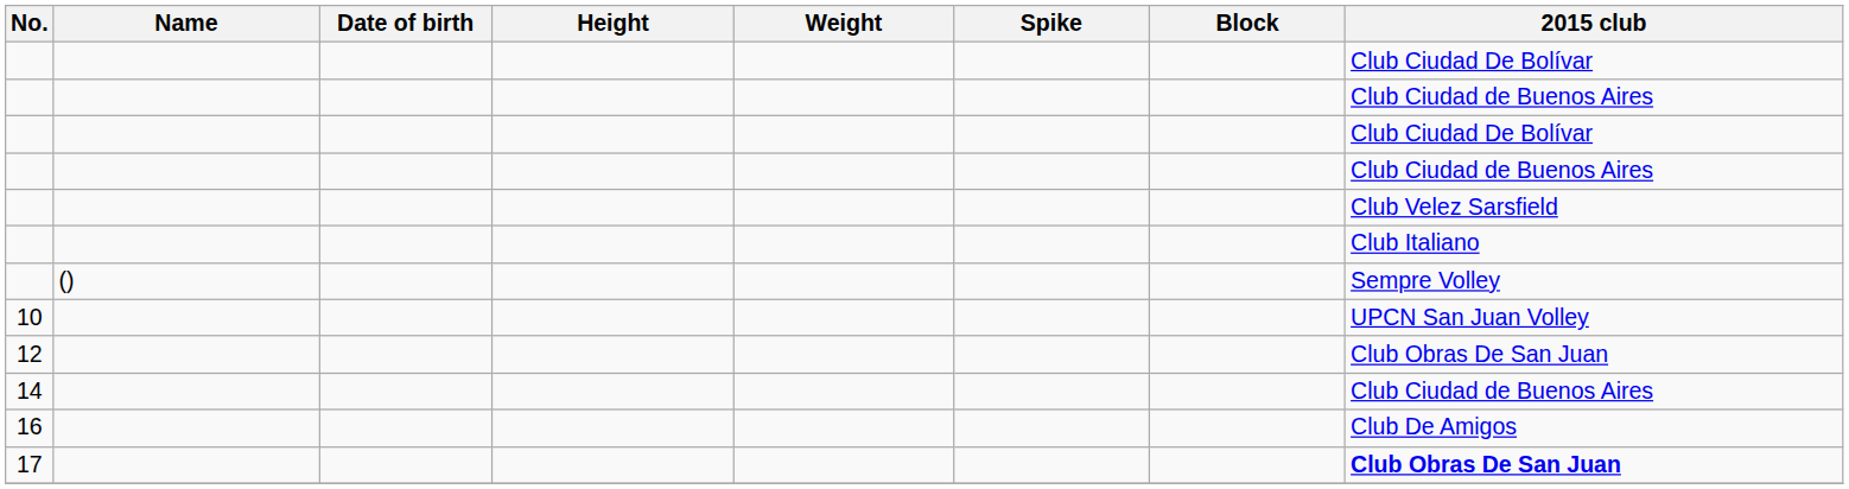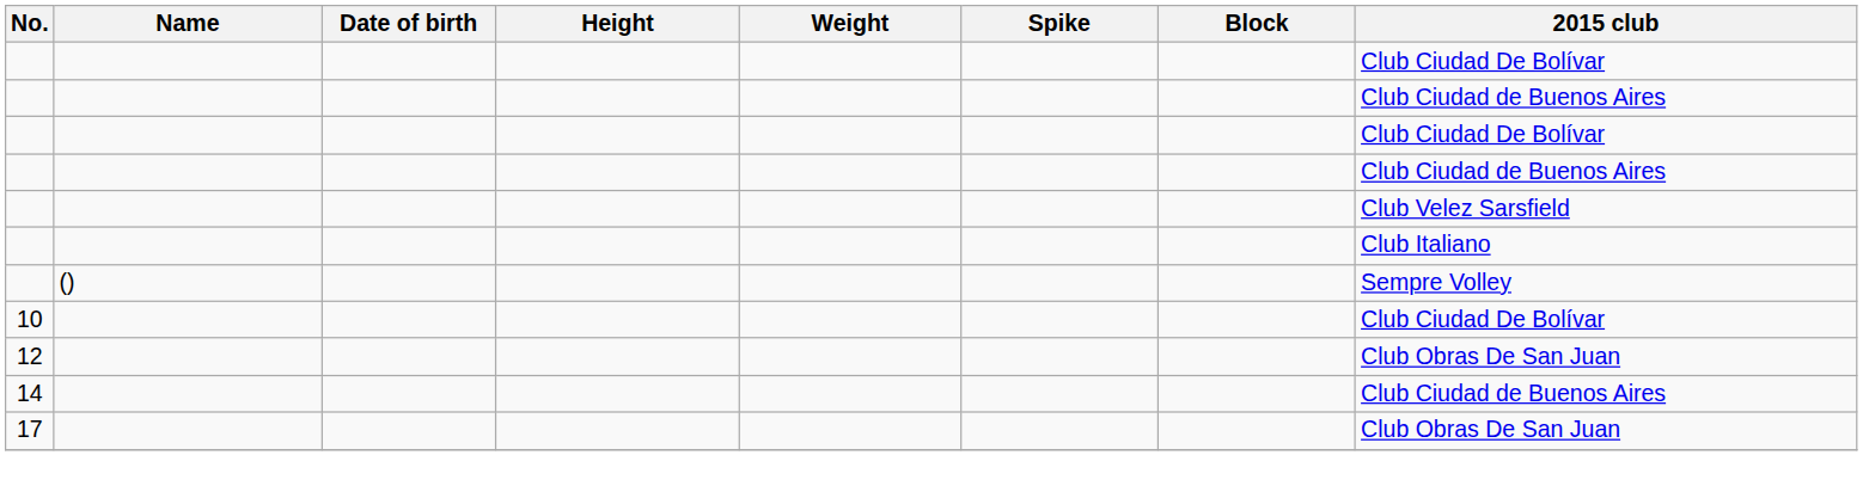 <table class="wikitable sortable" style="font-size:100%; text-align:center;">
 <tr>
 <th>No.</th>
 <th style="width:11em">Name</th>
 <th style="width:7em">Date of birth</th>
 <th style="width:10em">Height</th>
 <th style="width:9em">Weight</th>
 <th style="width:8em">Spike</th>
 <th style="width:8em">Block</th>
 <th style="width:21em">2015 club</th>
 </tr>
 <tr>
 <td></td>
 <td align=left></td>
 <td align=right></td>
 <td></td>
 <td></td>
 <td></td>
 <td></td>
 <td align=left> <a href='#'>Club Ciudad De Bolívar</a></td>
 </tr>
 <tr>
 <td></td>
 <td align=left></td>
 <td align=right></td>
 <td></td>
 <td></td>
 <td></td>
 <td></td>
 <td align=left> <a href='#'>Club Ciudad de Buenos Aires</a></td>
 </tr>
 <tr>
 <td></td>
 <td align=left></td>
 <td align=right></td>
 <td></td>
 <td></td>
 <td></td>
 <td></td>
 <td align=left> <a href='#'>Club Ciudad De Bolívar</a></td>
 </tr>
 <tr>
 <td></td>
 <td align=left></td>
 <td align=right></td>
 <td></td>
 <td></td>
 <td></td>
 <td></td>
 <td align=left> <a href='#'>Club Ciudad de Buenos Aires</a></td>
 </tr>
 <tr>
 <td></td>
 <td align=left></td>
 <td align=right></td>
 <td></td>
 <td></td>
 <td></td>
 <td></td>
 <td align=left> <a href='#'>Club Velez Sarsfield</a></td>
 </tr>
 <tr>
 <td></td>
 <td align=left></td>
 <td align=right></td>
 <td></td>
 <td></td>
 <td></td>
 <td></td>
 <td align=left> <a href='#'>Club Italiano</a></td>
 </tr>
 <tr>
 <td></td>
 <td align=left> ()</td>
 <td align=right></td>
 <td></td>
 <td></td>
 <td></td>
 <td></td>
 <td align=left> <a href='#'>Sempre Volley</a></td>
 </tr>
 <tr>
 <td>10</td>
 <td align=left></td>
 <td align=right></td>
 <td></td>
 <td></td>
 <td></td>
 <td></td>
-<td align=left> <a href='#'>UPCN San Juan Volley</a></td>
+<td align=left> <a href='#'>Club Ciudad De Bolívar</a></td>
 </tr>
 <tr>
 <td>12</td>
 <td align=left></td>
 <td align=right></td>
 <td></td>
 <td></td>
 <td></td>
 <td></td>
 <td align=left> <a href='#'>Club Obras De San Juan</a></td>
 </tr>
 <tr>
 <td>14</td>
 <td align=left></td>
 <td align=right></td>
 <td></td>
 <td></td>
 <td></td>
 <td></td>
 <td align=left> <a href='#'>Club Ciudad de Buenos Aires</a></td>
 </tr>
 <tr>
-<td>16</td>
-<td align=left></td>
-<td align=right></td>
-<td></td>
-<td></td>
-<td></td>
-<td></td>
-<td align=left> <a href='#'>Club De Amigos</a></td>
-</tr>
-<tr>
 <td>17</td>
 <td align=left></td>
 <td align=right></td>
 <td></td>
 <td></td>
 <td></td>
 <td></td>
-<td align=left><strong> <a href='#'>Club Obras De San Juan</a></strong></td>
+<td align=left> <a href='#'>Club Obras De San Juan</a></td>
 </tr>
 <tr>
 </tr>
 </table>
